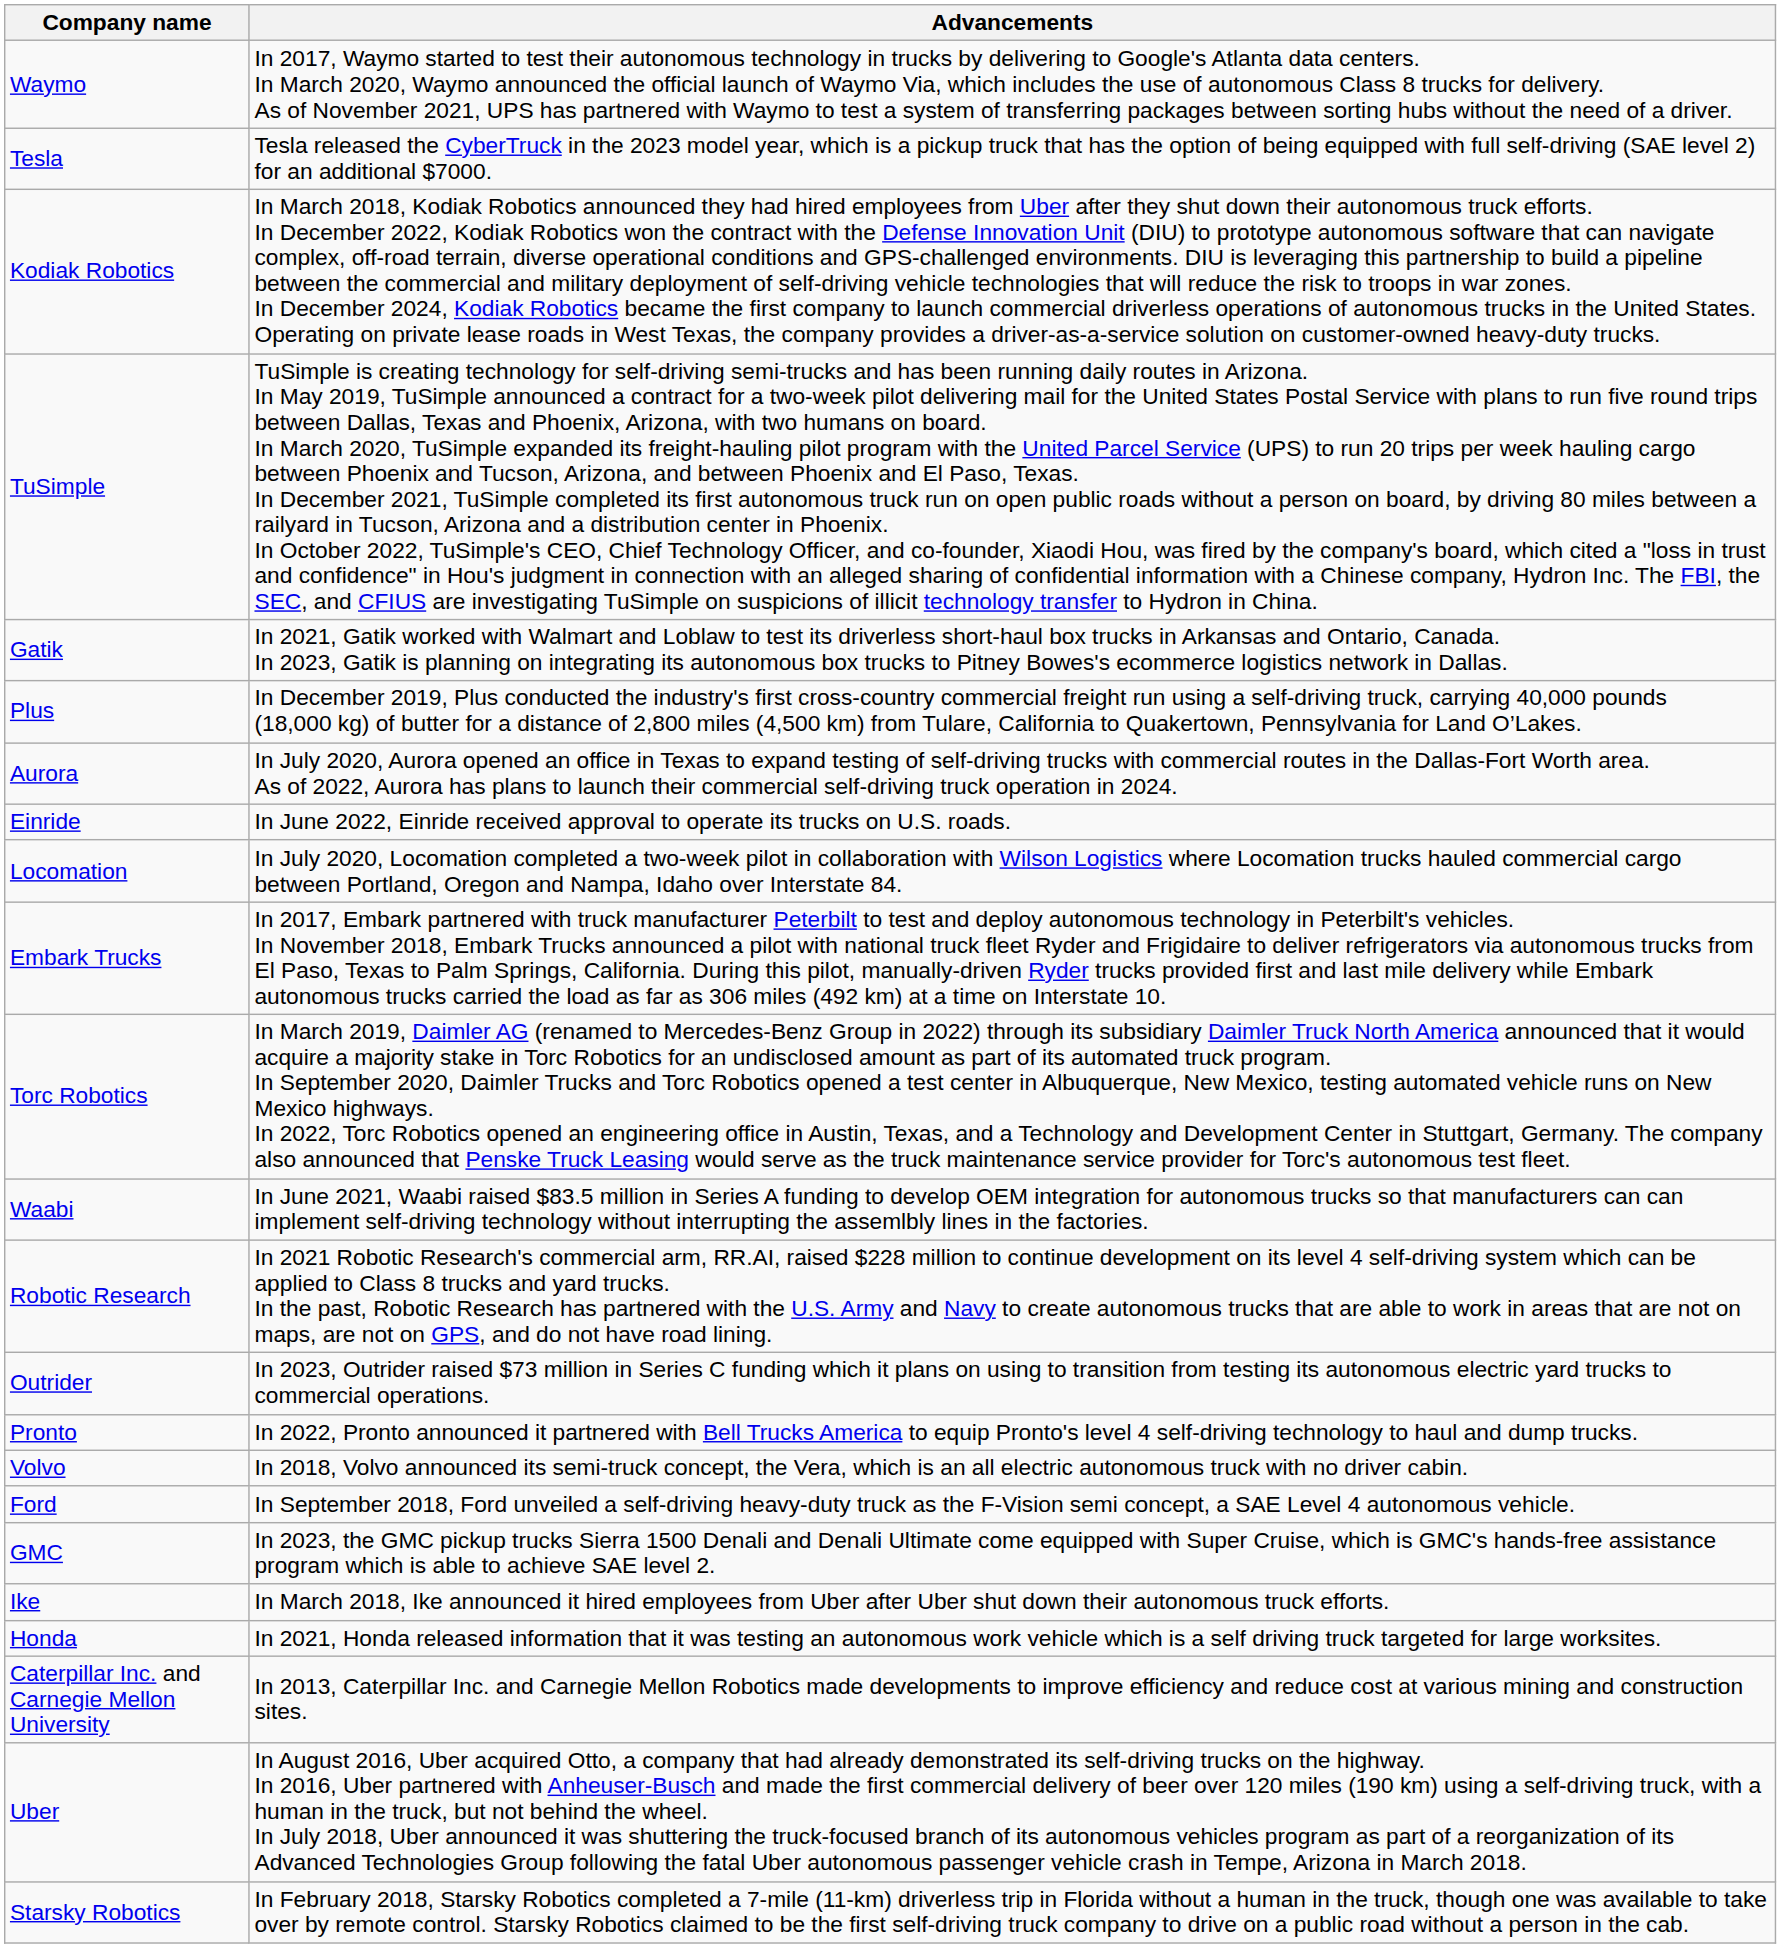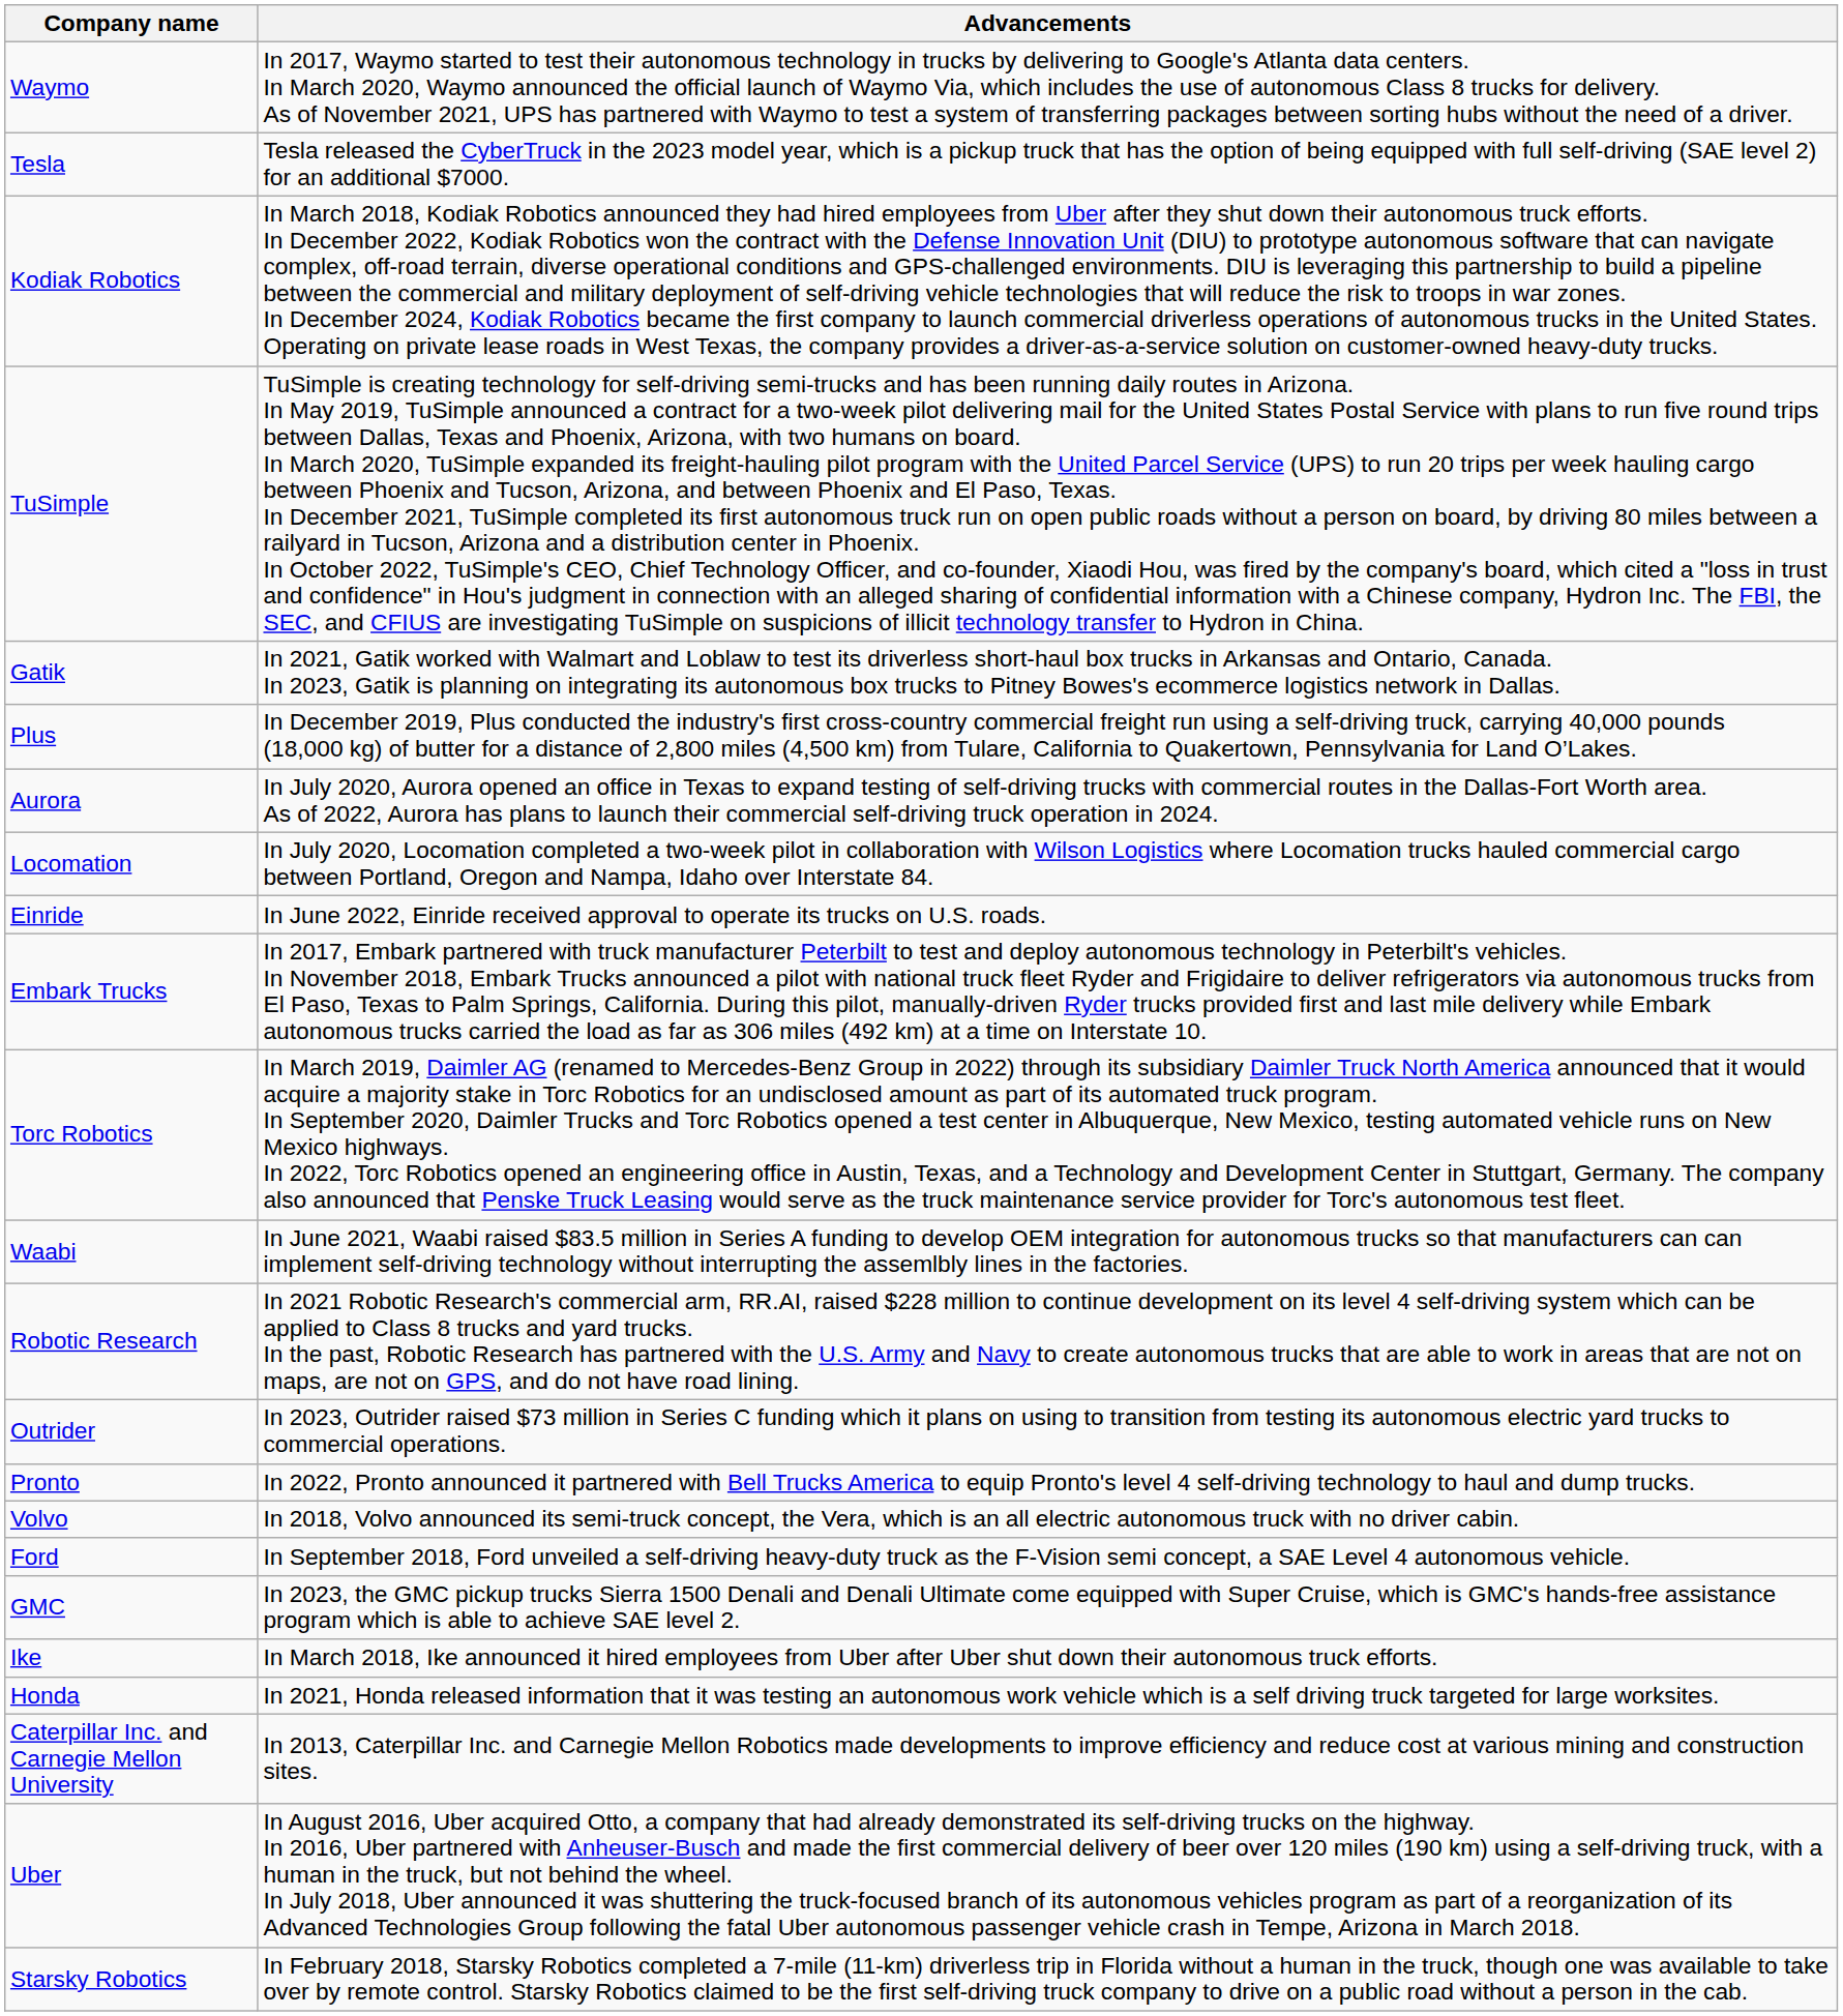 <table class="wikitable">
 <tr>
 <th>Company name</th>
 <th>Advancements</th>
 </tr>
 <tr>
 <td><a href='#'>Waymo</a></td>
 <td>In 2017, Waymo started to test their autonomous technology in trucks by delivering to Google's Atlanta data centers.<br>In March 2020, Waymo announced the official launch of Waymo Via, which includes the use of autonomous Class 8 trucks for delivery.<br>As of November 2021, UPS has partnered with Waymo to test a system of transferring packages between sorting hubs without the need of a driver.</td>
 </tr>
 <tr>
 <td><a href='#'>Tesla</a></td>
 <td>Tesla released the <a href='#'>CyberTruck</a> in the 2023 model year, which is a pickup truck that has the option of being equipped with full self-driving (SAE level 2) for an additional $7000.</td>
 </tr>
 <tr>
 <td><a href='#'>Kodiak Robotics</a></td>
 <td>In March 2018, Kodiak Robotics announced they had hired employees from <a href='#'>Uber</a> after they shut down their autonomous truck efforts.<br>In December 2022, Kodiak Robotics won the contract with the <a href='#'>Defense Innovation Unit</a> (DIU) to prototype autonomous software that can navigate complex, off-road terrain, diverse operational conditions and GPS-challenged environments. DIU is leveraging this partnership to build a pipeline between the commercial and military deployment of self-driving vehicle technologies that will reduce the risk to troops in war zones.<br>In December 2024, <a href='#'>Kodiak Robotics</a> became the first company to launch commercial driverless operations of autonomous trucks in the United States. Operating on private lease roads in West Texas, the company provides a driver-as-a-service solution on customer-owned heavy-duty trucks.</td>
 </tr>
 <tr>
 <td><a href='#'>TuSimple</a></td>
 <td>TuSimple is creating technology for self-driving semi-trucks and has been running daily routes in Arizona.<br>In May 2019, TuSimple announced a contract for a two-week pilot delivering mail for the United States Postal Service with plans to run five round trips between Dallas, Texas and Phoenix, Arizona, with two humans on board.<br>In March 2020, TuSimple expanded its freight-hauling pilot program with the <a href='#'>United Parcel Service</a> (UPS) to run 20 trips per week hauling cargo between Phoenix and Tucson, Arizona, and between Phoenix and El Paso, Texas.<br>In December 2021, TuSimple completed its first autonomous truck run on open public roads without a person on board, by driving 80 miles between a railyard in Tucson, Arizona and a distribution center in Phoenix.<br>In October 2022, TuSimple's CEO, Chief Technology Officer, and co-founder, Xiaodi Hou, was fired by the company's board, which cited a "loss in trust and confidence" in Hou's judgment in connection with an alleged sharing of confidential information with a Chinese company, Hydron Inc. The <a href='#'>FBI</a>, the <a href='#'>SEC</a>, and <a href='#'>CFIUS</a> are investigating TuSimple on suspicions of illicit <a href='#'>technology transfer</a> to Hydron in China.</td>
 </tr>
 <tr>
 <td><a href='#'>Gatik</a></td>
 <td>In 2021, Gatik worked with Walmart and Loblaw to test its driverless short-haul box trucks in Arkansas and Ontario, Canada.<br>In 2023, Gatik is planning on integrating its autonomous box trucks to Pitney Bowes's ecommerce logistics network in Dallas.</td>
 </tr>
 <tr>
 <td><a href='#'>Plus</a></td>
 <td>In December 2019, Plus conducted the industry's first cross-country commercial freight run using a self-driving truck, carrying 40,000 pounds (18,000 kg) of butter for a distance of 2,800 miles (4,500 km) from Tulare, California to Quakertown, Pennsylvania for Land O’Lakes.</td>
 </tr>
 <tr>
 <td><a href='#'>Aurora</a></td>
 <td>In July 2020, Aurora opened an office in Texas to expand testing of self-driving trucks with commercial routes in the Dallas-Fort Worth area.<br>As of 2022, Aurora has plans to launch their commercial self-driving truck operation in 2024.</td>
 </tr>
 <tr>
+<td><a href='#'>Locomation</a></td>
+<td>In July 2020, Locomation completed a two-week pilot in collaboration with <a href='#'>Wilson Logistics</a> where Locomation trucks hauled commercial cargo between Portland, Oregon and Nampa, Idaho over Interstate 84.</td>
+</tr>
+<tr>
 <td><a href='#'>Einride</a></td>
 <td>In June 2022, Einride received approval to operate its trucks on U.S. roads.</td>
-</tr>
-<tr>
-<td><a href='#'>Locomation</a></td>
-<td>In July 2020, Locomation completed a two-week pilot in collaboration with <a href='#'>Wilson Logistics</a> where Locomation trucks hauled commercial cargo between Portland, Oregon and Nampa, Idaho over Interstate 84.</td>
 </tr>
 <tr>
 <td><a href='#'>Embark Trucks</a></td>
 <td>In 2017, Embark partnered with truck manufacturer <a href='#'>Peterbilt</a> to test and deploy autonomous technology in Peterbilt's vehicles.<br>In November 2018, Embark Trucks announced a pilot with national truck fleet Ryder and Frigidaire to deliver refrigerators via autonomous trucks from El Paso, Texas to Palm Springs, California. During this pilot, manually-driven <a href='#'>Ryder</a> trucks provided first and last mile delivery while Embark autonomous trucks carried the load as far as 306 miles (492 km) at a time on Interstate 10.</td>
 </tr>
 <tr>
 <td><a href='#'>Torc Robotics</a></td>
 <td>In March 2019, <a href='#'>Daimler AG</a> (renamed to Mercedes-Benz Group in 2022) through its subsidiary <a href='#'>Daimler Truck North America</a> announced that it would acquire a majority stake in Torc Robotics for an undisclosed amount as part of its automated truck program.<br>In September 2020, Daimler Trucks and Torc Robotics opened a test center in Albuquerque, New Mexico, testing automated vehicle runs on New Mexico highways.<br>In 2022, Torc Robotics opened an engineering office in Austin, Texas, and a Technology and Development Center in Stuttgart, Germany. The company also announced that <a href='#'>Penske Truck Leasing</a> would serve as the truck maintenance service provider for Torc's autonomous test fleet.</td>
 </tr>
 <tr>
 <td><a href='#'>Waabi</a></td>
 <td>In June 2021, Waabi raised $83.5 million in Series A funding to develop OEM integration for autonomous trucks so that manufacturers can can implement self-driving technology without interrupting the assemlbly lines in the factories.</td>
 </tr>
 <tr>
 <td><a href='#'>Robotic Research</a></td>
 <td>In 2021 Robotic Research's commercial arm, RR.AI, raised $228 million to continue development on its level 4 self-driving system which can be applied to Class 8 trucks and yard trucks.<br>In the past, Robotic Research has partnered with the <a href='#'>U.S. Army</a> and <a href='#'>Navy</a> to create autonomous trucks that are able to work in areas that are not on maps, are not on <a href='#'>GPS</a>, and do not have road lining.</td>
 </tr>
 <tr>
 <td><a href='#'>Outrider</a></td>
 <td>In 2023, Outrider raised $73 million in Series C funding which it plans on using to transition from testing its autonomous electric yard trucks to commercial operations.</td>
 </tr>
 <tr>
 <td><a href='#'>Pronto</a></td>
 <td>In 2022, Pronto announced it partnered with <a href='#'>Bell Trucks America</a> to equip Pronto's level 4 self-driving technology to haul and dump trucks.</td>
 </tr>
 <tr>
 <td><a href='#'>Volvo</a></td>
 <td>In 2018, Volvo announced its semi-truck concept, the Vera, which is an all electric autonomous truck with no driver cabin.</td>
 </tr>
 <tr>
 <td><a href='#'>Ford</a></td>
 <td>In September 2018, Ford unveiled a self-driving heavy-duty truck as the F-Vision semi concept, a SAE Level 4 autonomous vehicle.</td>
 </tr>
 <tr>
 <td><a href='#'>GMC</a></td>
 <td>In 2023, the GMC pickup trucks Sierra 1500 Denali and Denali Ultimate come equipped with Super Cruise, which is GMC's hands-free assistance program which is able to achieve SAE level 2.</td>
 </tr>
 <tr>
 <td><a href='#'>Ike</a></td>
 <td>In March 2018, Ike announced it hired employees from Uber after Uber shut down their autonomous truck efforts.</td>
 </tr>
 <tr>
 <td><a href='#'>Honda</a></td>
 <td>In 2021, Honda released information that it was testing an autonomous work vehicle which is a self driving truck targeted for large worksites.</td>
 </tr>
 <tr>
 <td><a href='#'>Caterpillar Inc.</a> and <a href='#'>Carnegie Mellon University</a></td>
 <td>In 2013, Caterpillar Inc. and Carnegie Mellon Robotics made developments to improve efficiency and reduce cost at various mining and construction sites.</td>
 </tr>
 <tr>
 <td><a href='#'>Uber</a></td>
 <td>In August 2016, Uber acquired Otto, a company that had already demonstrated its self-driving trucks on the highway.<br>In 2016, Uber partnered with <a href='#'>Anheuser-Busch</a> and made the first commercial delivery of beer over 120 miles (190 km) using a self-driving truck, with a human in the truck, but not behind the wheel.<br>In July 2018, Uber announced it was shuttering the truck-focused branch of its autonomous vehicles program as part of a reorganization of its Advanced Technologies Group following the fatal Uber autonomous passenger vehicle crash in Tempe, Arizona in March 2018.</td>
 </tr>
 <tr>
 <td><a href='#'>Starsky Robotics</a></td>
 <td>In February 2018, Starsky Robotics completed a 7-mile (11-km) driverless trip in Florida without a human in the truck, though one was available to take over by remote control. Starsky Robotics claimed to be the first self-driving truck company to drive on a public road without a person in the cab.</td>
 </tr>
 </table>
